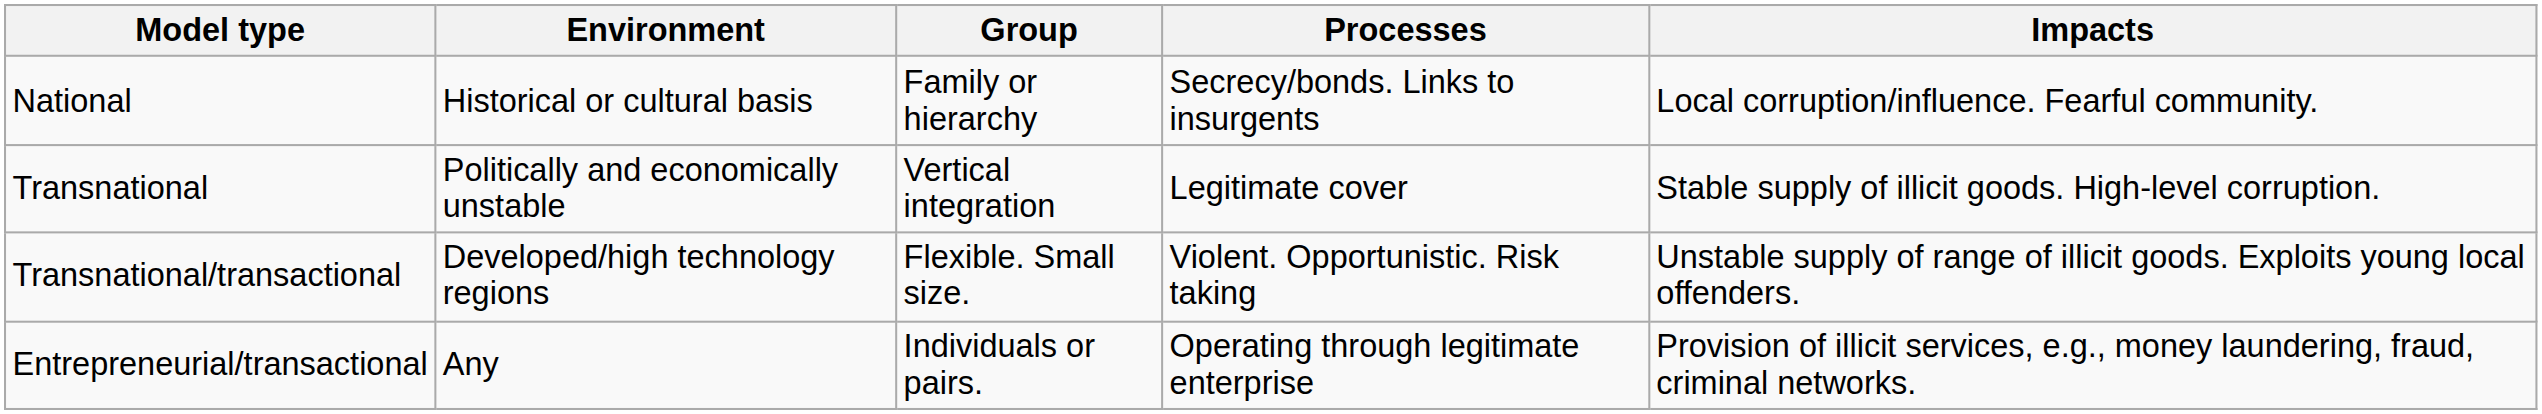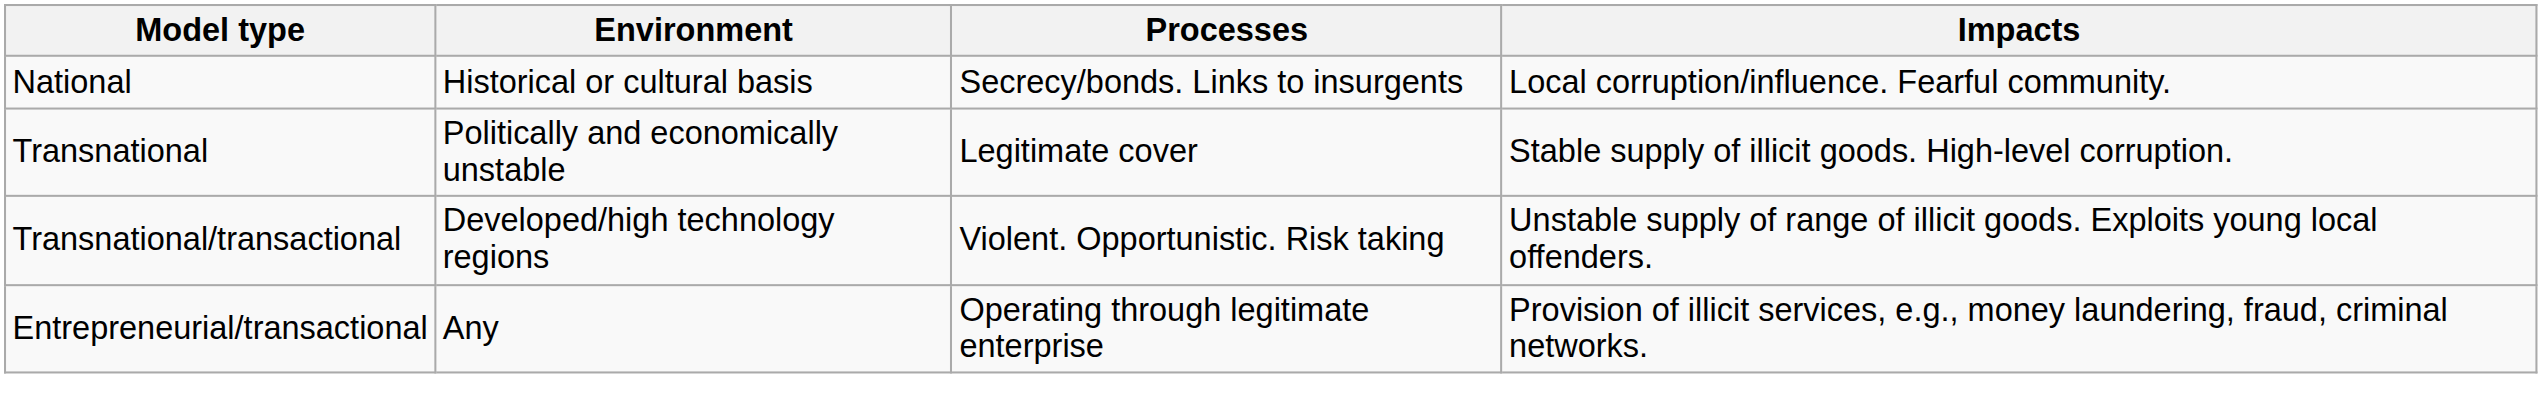 <table class="wikitable">
 <tr>
 <th>Model type</th>
 <th>Environment</th>
-<th>Group</th>
 <th>Processes</th>
 <th>Impacts</th>
 </tr>
 <tr>
 <td>National</td>
 <td>Historical or cultural basis</td>
-<td>Family or hierarchy</td>
 <td>Secrecy/bonds. Links to insurgents</td>
 <td>Local corruption/influence. Fearful community.</td>
 </tr>
 <tr>
 <td>Transnational</td>
 <td>Politically and economically unstable</td>
-<td>Vertical integration</td>
 <td>Legitimate cover</td>
 <td>Stable supply of illicit goods. High-level corruption.</td>
 </tr>
 <tr>
 <td>Transnational/transactional</td>
 <td>Developed/high technology regions</td>
-<td>Flexible. Small size.</td>
 <td>Violent. Opportunistic. Risk taking</td>
 <td>Unstable supply of range of illicit goods. Exploits young local offenders.</td>
 </tr>
 <tr>
 <td>Entrepreneurial/transactional</td>
 <td>Any</td>
-<td>Individuals or pairs.</td>
 <td>Operating through legitimate enterprise</td>
 <td>Provision of illicit services, e.g., money laundering, fraud, criminal networks.</td>
 </tr>
 </table>
